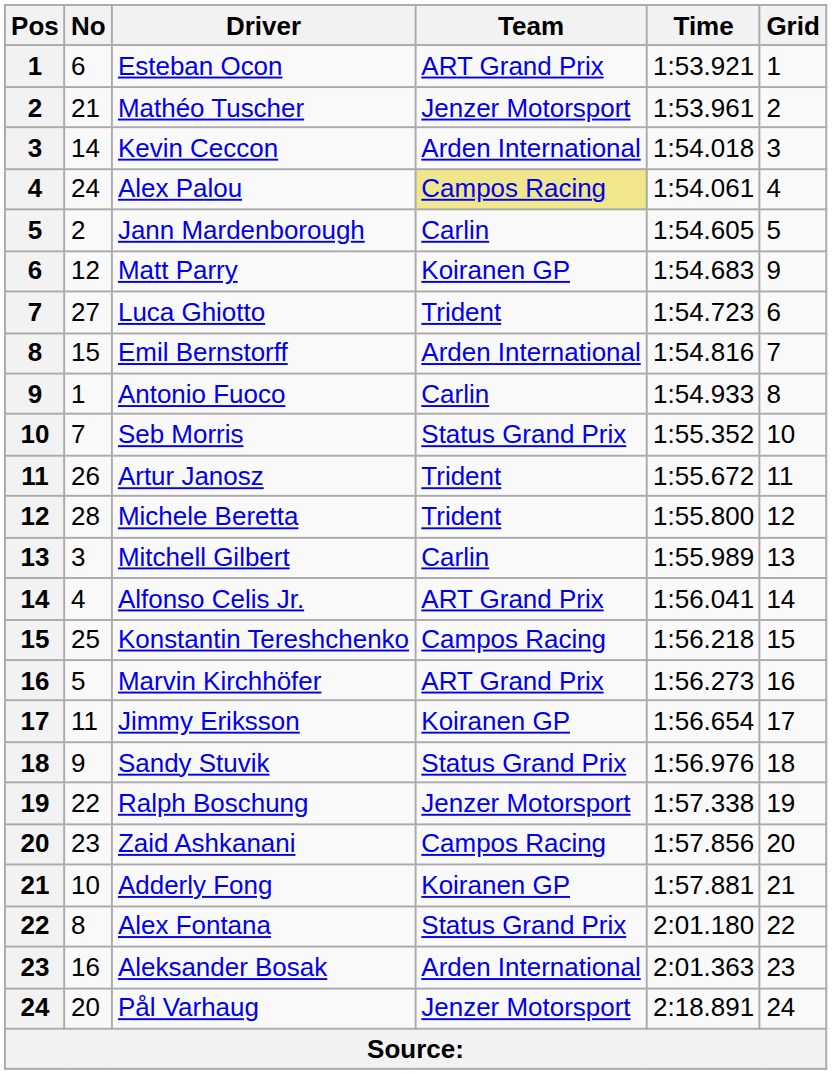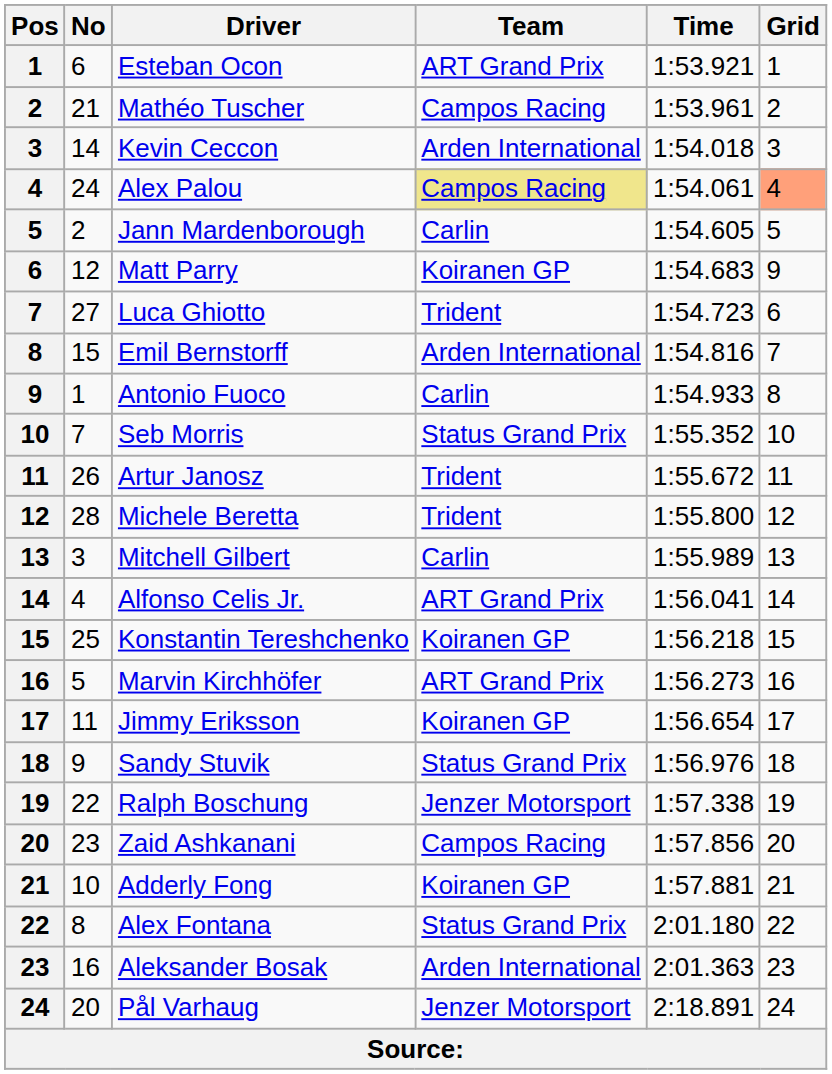 <table class="wikitable" style="font-size: 85%">
 <tr>
 <th>Pos</th>
 <th>No</th>
 <th>Driver</th>
 <th>Team</th>
 <th>Time</th>
 <th>Grid</th>
 </tr>
 <tr>
 <th>1</th>
 <td>6</td>
 <td> <a href='#'>Esteban Ocon</a></td>
 <td><a href='#'>ART Grand Prix</a></td>
 <td>1:53.921</td>
 <td>1</td>
 </tr>
 <tr>
 <th>2</th>
 <td>21</td>
 <td> <a href='#'>Mathéo Tuscher</a></td>
-<td><a href='#'>Jenzer Motorsport</a></td>
+<td><a href='#'>Campos Racing</a></td>
 <td>1:53.961</td>
 <td>2</td>
 </tr>
 <tr>
 <th>3</th>
 <td>14</td>
 <td> <a href='#'>Kevin Ceccon</a></td>
 <td><a href='#'>Arden International</a></td>
 <td>1:54.018</td>
 <td>3</td>
 </tr>
 <tr>
 <th>4</th>
 <td>24</td>
 <td> <a href='#'>Alex Palou</a></td>
 <td style="background: khaki;"><a href='#'>Campos Racing</a></td>
 <td>1:54.061</td>
-<td>4</td>
+<td style="background: lightsalmon;">4</td>
 </tr>
 <tr>
 <th>5</th>
 <td>2</td>
 <td> <a href='#'>Jann Mardenborough</a></td>
 <td><a href='#'>Carlin</a></td>
 <td>1:54.605</td>
 <td>5</td>
 </tr>
 <tr>
 <th>6</th>
 <td>12</td>
 <td> <a href='#'>Matt Parry</a></td>
 <td><a href='#'>Koiranen GP</a></td>
 <td>1:54.683</td>
 <td>9</td>
 </tr>
 <tr>
 <th>7</th>
 <td>27</td>
 <td> <a href='#'>Luca Ghiotto</a></td>
 <td><a href='#'>Trident</a></td>
 <td>1:54.723</td>
 <td>6</td>
 </tr>
 <tr>
 <th>8</th>
 <td>15</td>
 <td> <a href='#'>Emil Bernstorff</a></td>
 <td><a href='#'>Arden International</a></td>
 <td>1:54.816</td>
 <td>7</td>
 </tr>
 <tr>
 <th>9</th>
 <td>1</td>
 <td> <a href='#'>Antonio Fuoco</a></td>
 <td><a href='#'>Carlin</a></td>
 <td>1:54.933</td>
 <td>8</td>
 </tr>
 <tr>
 <th>10</th>
 <td>7</td>
 <td> <a href='#'>Seb Morris</a></td>
 <td><a href='#'>Status Grand Prix</a></td>
 <td>1:55.352</td>
 <td>10</td>
 </tr>
 <tr>
 <th>11</th>
 <td>26</td>
 <td> <a href='#'>Artur Janosz</a></td>
 <td><a href='#'>Trident</a></td>
 <td>1:55.672</td>
 <td>11</td>
 </tr>
 <tr>
 <th>12</th>
 <td>28</td>
 <td> <a href='#'>Michele Beretta</a></td>
 <td><a href='#'>Trident</a></td>
 <td>1:55.800</td>
 <td>12</td>
 </tr>
 <tr>
 <th>13</th>
 <td>3</td>
 <td> <a href='#'>Mitchell Gilbert</a></td>
 <td><a href='#'>Carlin</a></td>
 <td>1:55.989</td>
 <td>13</td>
 </tr>
 <tr>
 <th>14</th>
 <td>4</td>
 <td> <a href='#'>Alfonso Celis Jr.</a></td>
 <td><a href='#'>ART Grand Prix</a></td>
 <td>1:56.041</td>
 <td>14</td>
 </tr>
 <tr>
 <th>15</th>
 <td>25</td>
 <td> <a href='#'>Konstantin Tereshchenko</a></td>
-<td><a href='#'>Campos Racing</a></td>
+<td><a href='#'>Koiranen GP</a></td>
 <td>1:56.218</td>
 <td>15</td>
 </tr>
 <tr>
 <th>16</th>
 <td>5</td>
 <td> <a href='#'>Marvin Kirchhöfer</a></td>
 <td><a href='#'>ART Grand Prix</a></td>
 <td>1:56.273</td>
 <td>16</td>
 </tr>
 <tr>
 <th>17</th>
 <td>11</td>
 <td> <a href='#'>Jimmy Eriksson</a></td>
 <td><a href='#'>Koiranen GP</a></td>
 <td>1:56.654</td>
 <td>17</td>
 </tr>
 <tr>
 <th>18</th>
 <td>9</td>
 <td> <a href='#'>Sandy Stuvik</a></td>
 <td><a href='#'>Status Grand Prix</a></td>
 <td>1:56.976</td>
 <td>18</td>
 </tr>
 <tr>
 <th>19</th>
 <td>22</td>
 <td> <a href='#'>Ralph Boschung</a></td>
 <td><a href='#'>Jenzer Motorsport</a></td>
 <td>1:57.338</td>
 <td>19</td>
 </tr>
 <tr>
 <th>20</th>
 <td>23</td>
 <td> <a href='#'>Zaid Ashkanani</a></td>
 <td><a href='#'>Campos Racing</a></td>
 <td>1:57.856</td>
 <td>20</td>
 </tr>
 <tr>
 <th>21</th>
 <td>10</td>
 <td> <a href='#'>Adderly Fong</a></td>
 <td><a href='#'>Koiranen GP</a></td>
 <td>1:57.881</td>
 <td>21</td>
 </tr>
 <tr>
 <th>22</th>
 <td>8</td>
 <td> <a href='#'>Alex Fontana</a></td>
 <td><a href='#'>Status Grand Prix</a></td>
 <td>2:01.180</td>
 <td>22</td>
 </tr>
 <tr>
 <th>23</th>
 <td>16</td>
 <td> <a href='#'>Aleksander Bosak</a></td>
 <td><a href='#'>Arden International</a></td>
 <td>2:01.363</td>
 <td>23</td>
 </tr>
 <tr>
 <th>24</th>
 <td>20</td>
 <td> <a href='#'>Pål Varhaug</a></td>
 <td><a href='#'>Jenzer Motorsport</a></td>
 <td>2:18.891</td>
 <td>24</td>
 </tr>
 <tr>
 <th colspan="6">Source:</th>
 </tr>
 </table>
